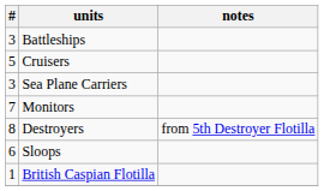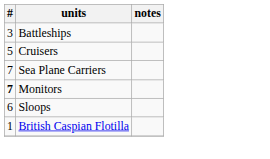 <table class="wikitable">
 <tr>
 <th>#</th>
 <th>units</th>
 <th>notes</th>
 </tr>
 <tr>
 <td>3</td>
 <td>Battleships</td>
 <td></td>
 </tr>
 <tr>
 <td>5</td>
 <td>Cruisers</td>
 <td></td>
 </tr>
 <tr>
-<td>3</td>
+<td>7</td>
 <td>Sea Plane Carriers</td>
 <td></td>
 </tr>
 <tr>
-<td>7</td>
+<td><strong>7</strong></td>
 <td>Monitors</td>
 <td></td>
-</tr>
-<tr>
-<td>8</td>
-<td>Destroyers</td>
-<td>from <a href='#'>5th Destroyer Flotilla</a></td>
 </tr>
 <tr>
 <td>6</td>
 <td>Sloops</td>
 <td></td>
 </tr>
 <tr>
 <td>1</td>
 <td><a href='#'>British Caspian Flotilla</a></td>
 <td></td>
 </tr>
 <tr>
 </tr>
 </table>
